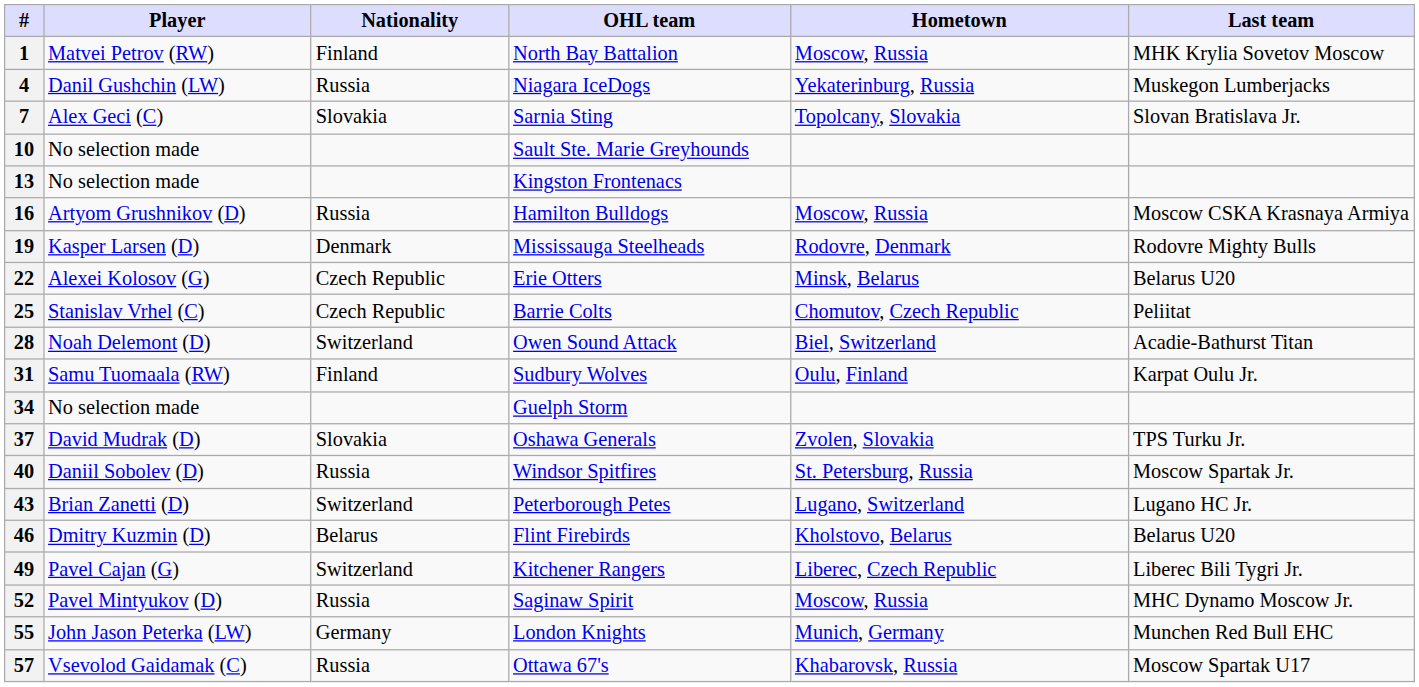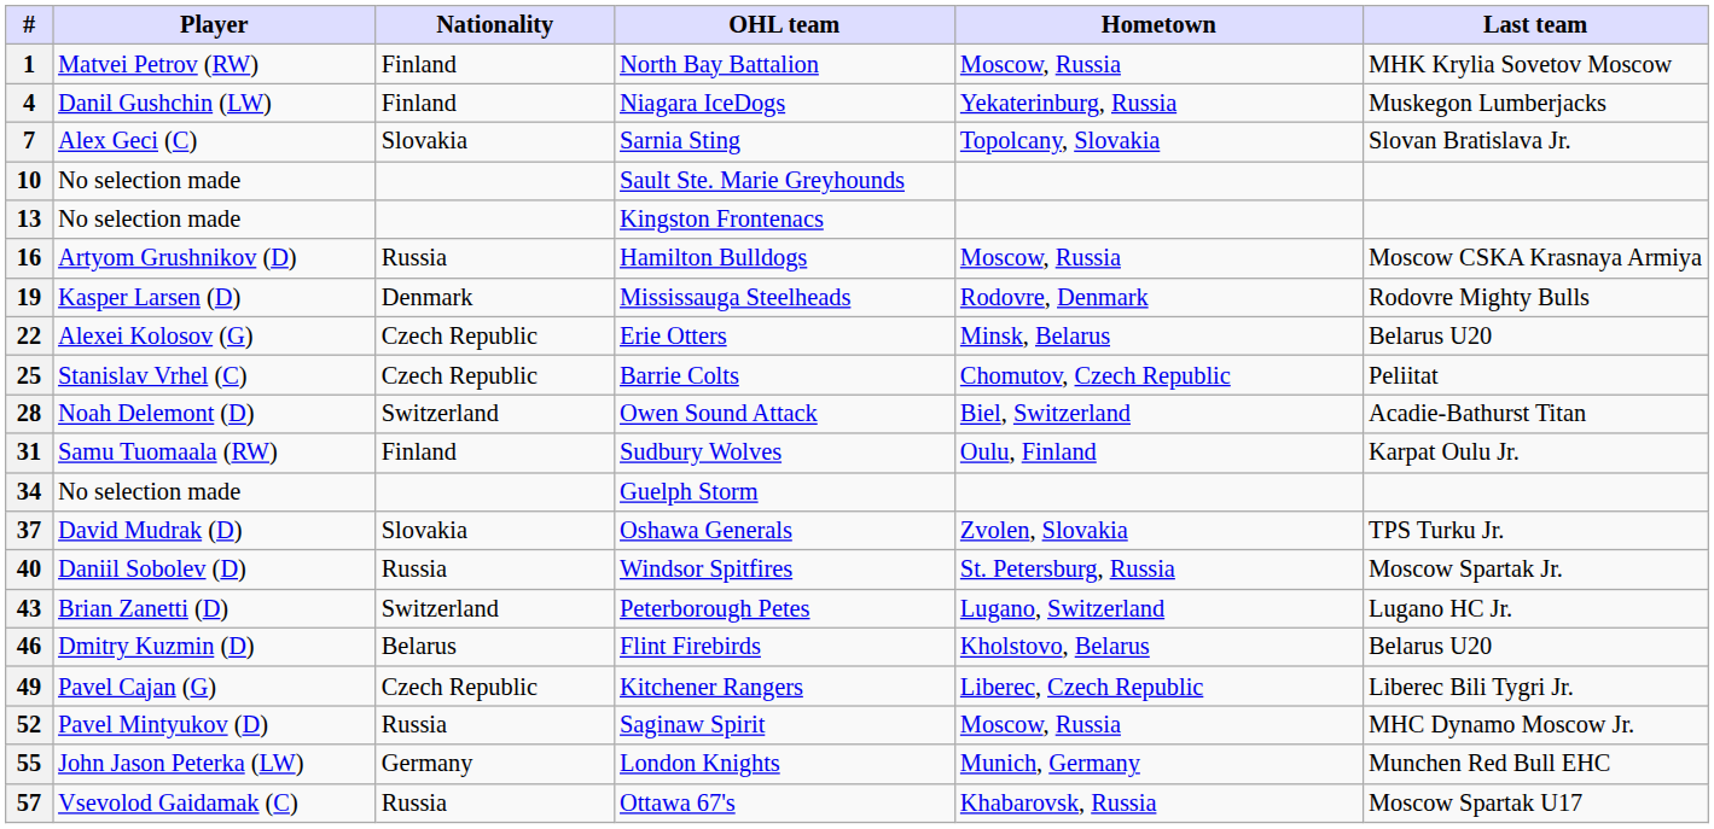 <table class="wikitable">
 <tr>
 <th style="background:#ddf; width:2.75%;">#</th>
 <th style="background:#ddf; width:19.0%;">Player</th>
 <th style="background:#ddf; width:14.0%;">Nationality</th>
 <th style="background:#ddf; width:20.0%;">OHL team</th>
 <th style="background:#ddf; width:24.0%;">Hometown</th>
 <th style="background:#ddf; width:100.0%;">Last team</th>
 </tr>
 <tr>
 <th>1</th>
 <td><a href='#'>Matvei Petrov</a> (<a href='#'>RW</a>)</td>
 <td> Finland</td>
 <td><a href='#'>North Bay Battalion</a></td>
 <td><a href='#'>Moscow</a>, <a href='#'>Russia</a></td>
 <td>MHK Krylia Sovetov Moscow</td>
 </tr>
 <tr>
 <th>4</th>
 <td><a href='#'>Danil Gushchin</a> (<a href='#'>LW</a>)</td>
-<td> Russia</td>
+<td> Finland</td>
 <td><a href='#'>Niagara IceDogs</a></td>
 <td><a href='#'>Yekaterinburg</a>, <a href='#'>Russia</a></td>
 <td>Muskegon Lumberjacks</td>
 </tr>
 <tr>
 <th>7</th>
 <td><a href='#'>Alex Geci</a> (<a href='#'>C</a>)</td>
 <td> Slovakia</td>
 <td><a href='#'>Sarnia Sting</a></td>
 <td><a href='#'>Topolcany</a>, <a href='#'>Slovakia</a></td>
 <td>Slovan Bratislava Jr.</td>
 </tr>
 <tr>
 <th>10</th>
 <td>No selection made</td>
 <td></td>
 <td><a href='#'>Sault Ste. Marie Greyhounds</a></td>
 <td></td>
 <td></td>
 </tr>
 <tr>
 <th>13</th>
 <td>No selection made</td>
 <td></td>
 <td><a href='#'>Kingston Frontenacs</a></td>
 <td></td>
 <td></td>
 </tr>
 <tr>
 <th>16</th>
 <td><a href='#'>Artyom Grushnikov</a> (<a href='#'>D</a>)</td>
 <td> Russia</td>
 <td><a href='#'>Hamilton Bulldogs</a></td>
 <td><a href='#'>Moscow</a>, <a href='#'>Russia</a></td>
 <td>Moscow CSKA Krasnaya Armiya</td>
 </tr>
 <tr>
 <th>19</th>
 <td><a href='#'>Kasper Larsen</a> (<a href='#'>D</a>)</td>
 <td> Denmark</td>
 <td><a href='#'>Mississauga Steelheads</a></td>
 <td><a href='#'>Rodovre</a>, <a href='#'>Denmark</a></td>
 <td>Rodovre Mighty Bulls</td>
 </tr>
 <tr>
 <th>22</th>
 <td><a href='#'>Alexei Kolosov</a> (<a href='#'>G</a>)</td>
 <td> Czech Republic</td>
 <td><a href='#'>Erie Otters</a></td>
 <td><a href='#'>Minsk</a>, <a href='#'>Belarus</a></td>
 <td>Belarus U20</td>
 </tr>
 <tr>
 <th>25</th>
 <td><a href='#'>Stanislav Vrhel</a> (<a href='#'>C</a>)</td>
 <td> Czech Republic</td>
 <td><a href='#'>Barrie Colts</a></td>
 <td><a href='#'>Chomutov</a>, <a href='#'>Czech Republic</a></td>
 <td>Peliitat</td>
 </tr>
 <tr>
 <th>28</th>
 <td><a href='#'>Noah Delemont</a> (<a href='#'>D</a>)</td>
 <td> Switzerland</td>
 <td><a href='#'>Owen Sound Attack</a></td>
 <td><a href='#'>Biel</a>, <a href='#'>Switzerland</a></td>
 <td>Acadie-Bathurst Titan</td>
 </tr>
 <tr>
 <th>31</th>
 <td><a href='#'>Samu Tuomaala</a> (<a href='#'>RW</a>)</td>
 <td> Finland</td>
 <td><a href='#'>Sudbury Wolves</a></td>
 <td><a href='#'>Oulu</a>, <a href='#'>Finland</a></td>
 <td>Karpat Oulu Jr.</td>
 </tr>
 <tr>
 <th>34</th>
 <td>No selection made</td>
 <td></td>
 <td><a href='#'>Guelph Storm</a></td>
 <td></td>
 <td></td>
 </tr>
 <tr>
 <th>37</th>
 <td><a href='#'>David Mudrak</a> (<a href='#'>D</a>)</td>
 <td> Slovakia</td>
 <td><a href='#'>Oshawa Generals</a></td>
 <td><a href='#'>Zvolen</a>, <a href='#'>Slovakia</a></td>
 <td>TPS Turku Jr.</td>
 </tr>
 <tr>
 <th>40</th>
 <td><a href='#'>Daniil Sobolev</a> (<a href='#'>D</a>)</td>
 <td> Russia</td>
 <td><a href='#'>Windsor Spitfires</a></td>
 <td><a href='#'>St. Petersburg</a>, <a href='#'>Russia</a></td>
 <td>Moscow Spartak Jr.</td>
 </tr>
 <tr>
 <th>43</th>
 <td><a href='#'>Brian Zanetti</a> (<a href='#'>D</a>)</td>
 <td> Switzerland</td>
 <td><a href='#'>Peterborough Petes</a></td>
 <td><a href='#'>Lugano</a>, <a href='#'>Switzerland</a></td>
 <td>Lugano HC Jr.</td>
 </tr>
 <tr>
 <th>46</th>
 <td><a href='#'>Dmitry Kuzmin</a> (<a href='#'>D</a>)</td>
 <td> Belarus</td>
 <td><a href='#'>Flint Firebirds</a></td>
 <td><a href='#'>Kholstovo</a>, <a href='#'>Belarus</a></td>
 <td>Belarus U20</td>
 </tr>
 <tr>
 <th>49</th>
 <td><a href='#'>Pavel Cajan</a> (<a href='#'>G</a>)</td>
-<td> Switzerland</td>
+<td> Czech Republic</td>
 <td><a href='#'>Kitchener Rangers</a></td>
 <td><a href='#'>Liberec</a>, <a href='#'>Czech Republic</a></td>
 <td>Liberec Bili Tygri Jr.</td>
 </tr>
 <tr>
 <th>52</th>
 <td><a href='#'>Pavel Mintyukov</a> (<a href='#'>D</a>)</td>
 <td> Russia</td>
 <td><a href='#'>Saginaw Spirit</a></td>
 <td><a href='#'>Moscow</a>, <a href='#'>Russia</a></td>
 <td>MHC Dynamo Moscow Jr.</td>
 </tr>
 <tr>
 <th>55</th>
 <td><a href='#'>John Jason Peterka</a> (<a href='#'>LW</a>)</td>
 <td> Germany</td>
 <td><a href='#'>London Knights</a></td>
 <td><a href='#'>Munich</a>, <a href='#'>Germany</a></td>
 <td>Munchen Red Bull EHC</td>
 </tr>
 <tr>
 <th>57</th>
 <td><a href='#'>Vsevolod Gaidamak</a> (<a href='#'>C</a>)</td>
 <td> Russia</td>
 <td><a href='#'>Ottawa 67's</a></td>
 <td><a href='#'>Khabarovsk</a>, <a href='#'>Russia</a></td>
 <td>Moscow Spartak U17</td>
 </tr>
 </table>
